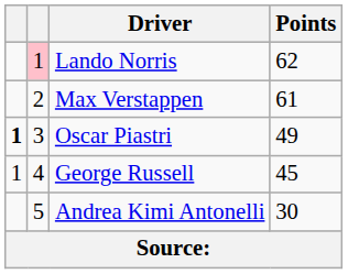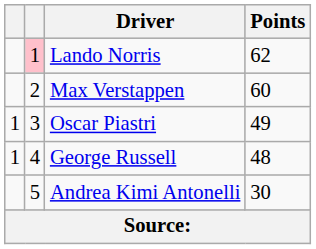 <table class="wikitable" style="font-size: 85%;">
 <tr>
 <th scope="col"></th>
 <th scope="col"></th>
 <th scope="col">Driver</th>
 <th scope="col">Points</th>
 </tr>
 <tr>
 <td align="left"></td>
 <td align="center" style="background: pink;">1</td>
 <td> <a href='#'>Lando Norris</a></td>
 <td align="left">62</td>
 </tr>
 <tr>
 <td align="left"></td>
 <td align="center">2</td>
 <td> <a href='#'>Max Verstappen</a></td>
-<td align="left">61</td>
+<td align="left">60</td>
 </tr>
 <tr>
-<td align="left"><strong> 1</strong></td>
+<td align="left"> 1</td>
 <td align="center">3</td>
 <td> <a href='#'>Oscar Piastri</a></td>
 <td align="left">49</td>
 </tr>
 <tr>
 <td align="left"> 1</td>
 <td align="center">4</td>
 <td> <a href='#'>George Russell</a></td>
-<td align="left">45</td>
+<td align="left">48</td>
 </tr>
 <tr>
 <td align="left"></td>
 <td align="center">5</td>
 <td> <a href='#'>Andrea Kimi Antonelli</a></td>
 <td align="left">30</td>
 </tr>
 <tr>
 <th colspan=4>Source:</th>
 </tr>
 </table>
